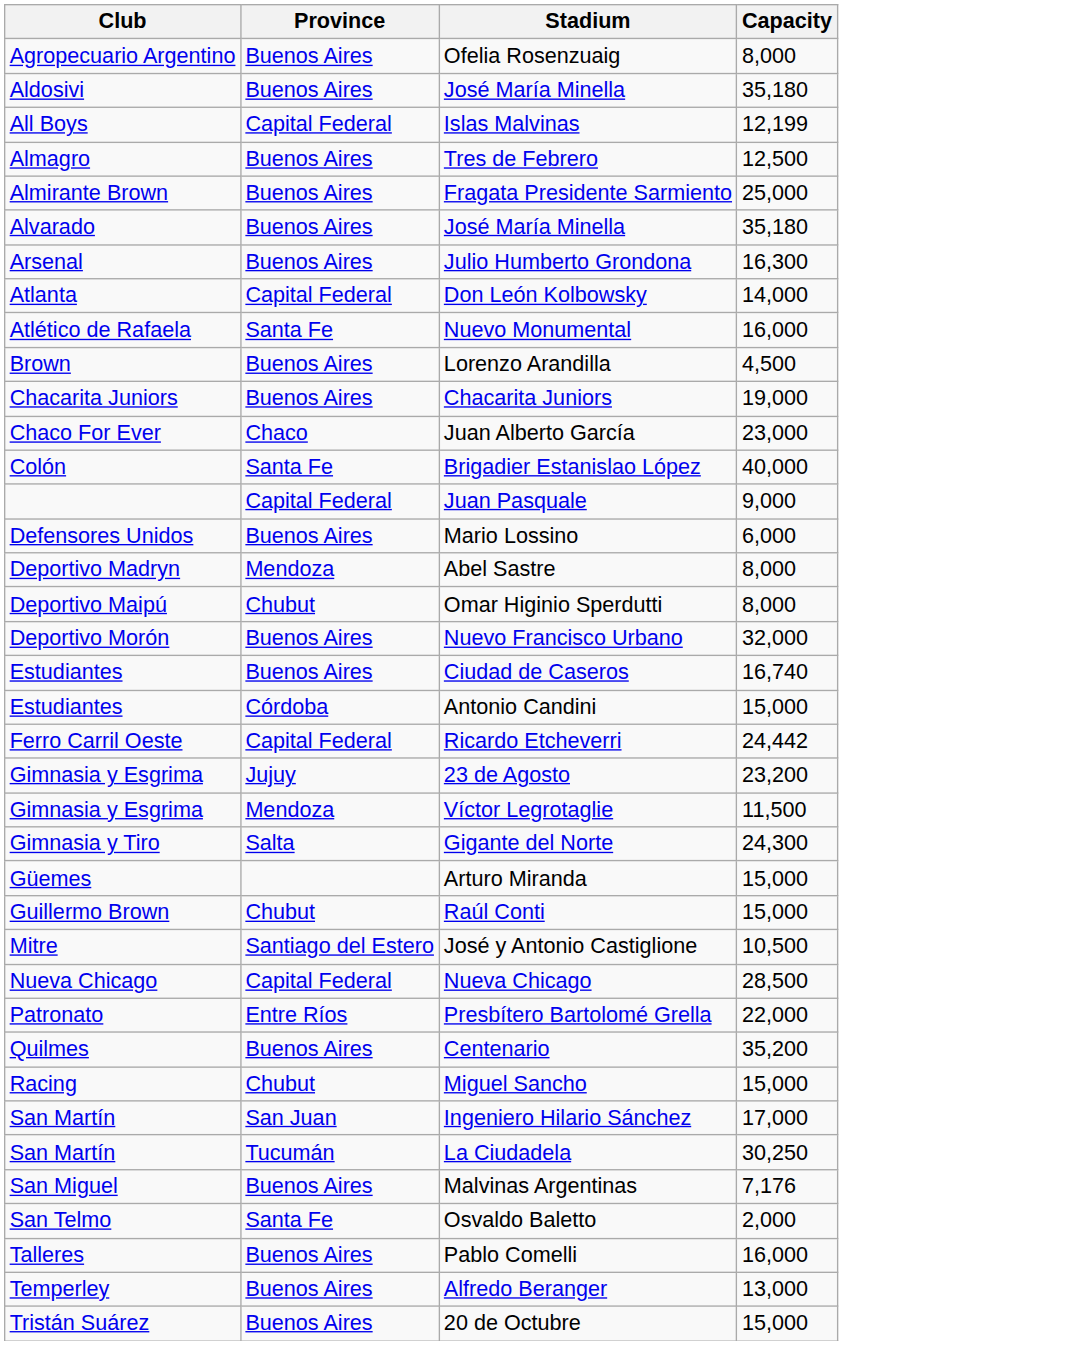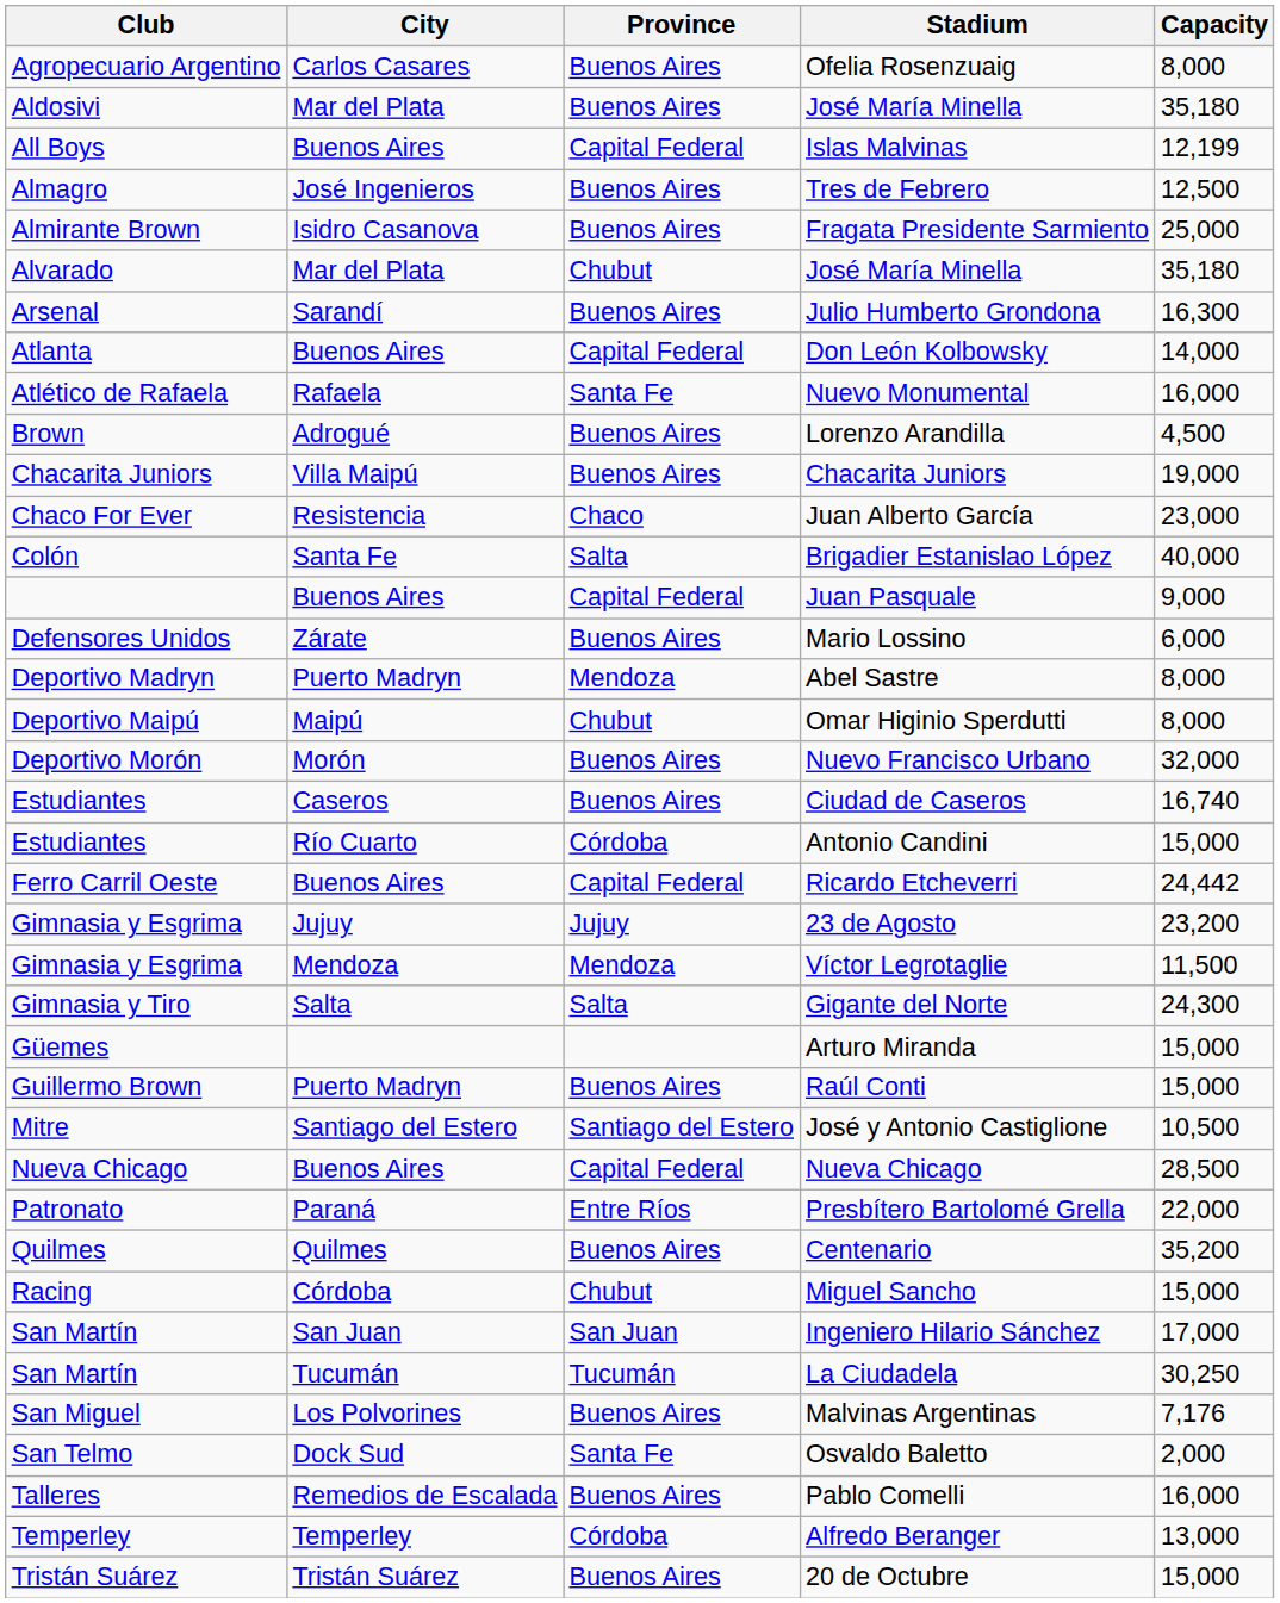 <table class="wikitable sortable">
 <tr>
 <th width=>Club</th>
+<th width=>City</th>
 <th width=>Province</th>
 <th width=>Stadium</th>
 <th width=>Capacity</th>
 </tr>
 <tr>
 <td><a href='#'>Agropecuario Argentino</a></td>
+<td><a href='#'>Carlos Casares</a></td>
 <td><a href='#'>Buenos Aires</a></td>
 <td>Ofelia Rosenzuaig</td>
 <td>8,000</td>
 </tr>
 <tr>
 <td><a href='#'>Aldosivi</a></td>
+<td><a href='#'>Mar del Plata</a></td>
 <td><a href='#'>Buenos Aires</a></td>
 <td><a href='#'>José María Minella</a></td>
 <td>35,180</td>
 </tr>
 <tr>
 <td><a href='#'>All Boys</a></td>
+<td><a href='#'>Buenos Aires</a></td>
 <td><a href='#'>Capital Federal</a></td>
 <td><a href='#'>Islas Malvinas</a></td>
 <td>12,199</td>
 </tr>
 <tr>
 <td><a href='#'>Almagro</a></td>
+<td><a href='#'>José Ingenieros</a></td>
 <td><a href='#'>Buenos Aires</a></td>
 <td><a href='#'>Tres de Febrero</a></td>
 <td>12,500</td>
 </tr>
 <tr>
 <td><a href='#'>Almirante Brown</a></td>
+<td><a href='#'>Isidro Casanova</a></td>
 <td><a href='#'>Buenos Aires</a></td>
 <td><a href='#'>Fragata Presidente Sarmiento</a></td>
 <td>25,000</td>
 </tr>
 <tr>
 <td><a href='#'>Alvarado</a></td>
-<td><a href='#'>Buenos Aires</a></td>
+<td><a href='#'>Mar del Plata</a></td>
+<td><a href='#'>Chubut</a></td>
 <td><a href='#'>José María Minella</a></td>
 <td>35,180</td>
 </tr>
 <tr>
 <td><a href='#'>Arsenal</a></td>
+<td><a href='#'>Sarandí</a></td>
 <td><a href='#'>Buenos Aires</a></td>
 <td><a href='#'>Julio Humberto Grondona</a></td>
 <td>16,300</td>
 </tr>
 <tr>
 <td><a href='#'>Atlanta</a></td>
+<td><a href='#'>Buenos Aires</a></td>
 <td><a href='#'>Capital Federal</a></td>
 <td><a href='#'>Don León Kolbowsky</a></td>
 <td>14,000</td>
 </tr>
 <tr>
 <td><a href='#'>Atlético de Rafaela</a></td>
+<td><a href='#'>Rafaela</a></td>
 <td><a href='#'>Santa Fe</a></td>
 <td><a href='#'>Nuevo Monumental</a></td>
 <td>16,000</td>
 </tr>
 <tr>
 <td><a href='#'>Brown</a></td>
+<td><a href='#'>Adrogué</a></td>
 <td><a href='#'>Buenos Aires</a></td>
 <td>Lorenzo Arandilla</td>
 <td>4,500</td>
 </tr>
 <tr>
 <td><a href='#'>Chacarita Juniors</a></td>
+<td><a href='#'>Villa Maipú</a></td>
 <td><a href='#'>Buenos Aires</a></td>
 <td><a href='#'>Chacarita Juniors</a></td>
 <td>19,000</td>
 </tr>
 <tr>
 <td><a href='#'>Chaco For Ever</a></td>
+<td><a href='#'>Resistencia</a></td>
 <td><a href='#'>Chaco</a></td>
 <td>Juan Alberto García</td>
 <td>23,000</td>
 </tr>
 <tr>
 <td><a href='#'>Colón</a></td>
 <td><a href='#'>Santa Fe</a></td>
+<td><a href='#'>Salta</a></td>
 <td><a href='#'>Brigadier Estanislao López</a></td>
 <td>40,000</td>
 </tr>
 <tr>
 <td></td>
+<td><a href='#'>Buenos Aires</a></td>
 <td><a href='#'>Capital Federal</a></td>
 <td><a href='#'>Juan Pasquale</a></td>
 <td>9,000</td>
 </tr>
 <tr>
 <td><a href='#'>Defensores Unidos</a></td>
+<td><a href='#'>Zárate</a></td>
 <td><a href='#'>Buenos Aires</a></td>
 <td>Mario Lossino</td>
 <td>6,000</td>
 </tr>
 <tr>
 <td><a href='#'>Deportivo Madryn</a></td>
+<td><a href='#'>Puerto Madryn</a></td>
 <td><a href='#'>Mendoza</a></td>
 <td>Abel Sastre</td>
 <td>8,000</td>
 </tr>
 <tr>
 <td><a href='#'>Deportivo Maipú</a></td>
+<td><a href='#'>Maipú</a></td>
 <td><a href='#'>Chubut</a></td>
 <td>Omar Higinio Sperdutti</td>
 <td>8,000</td>
 </tr>
 <tr>
 <td><a href='#'>Deportivo Morón</a></td>
+<td><a href='#'>Morón</a></td>
 <td><a href='#'>Buenos Aires</a></td>
 <td><a href='#'>Nuevo Francisco Urbano</a></td>
 <td>32,000</td>
 </tr>
 <tr>
 <td><a href='#'>Estudiantes</a></td>
+<td><a href='#'>Caseros</a></td>
 <td><a href='#'>Buenos Aires</a></td>
 <td><a href='#'>Ciudad de Caseros</a></td>
 <td>16,740</td>
 </tr>
 <tr>
 <td><a href='#'>Estudiantes</a></td>
+<td><a href='#'>Río Cuarto</a></td>
 <td><a href='#'>Córdoba</a></td>
 <td>Antonio Candini</td>
 <td>15,000</td>
 </tr>
 <tr>
 <td><a href='#'>Ferro Carril Oeste</a></td>
+<td><a href='#'>Buenos Aires</a></td>
 <td><a href='#'>Capital Federal</a></td>
 <td><a href='#'>Ricardo Etcheverri</a></td>
 <td>24,442</td>
 </tr>
 <tr>
 <td><a href='#'>Gimnasia y Esgrima</a></td>
 <td><a href='#'>Jujuy</a></td>
+<td><a href='#'>Jujuy</a></td>
 <td><a href='#'>23 de Agosto</a></td>
 <td>23,200</td>
 </tr>
 <tr>
 <td><a href='#'>Gimnasia y Esgrima</a></td>
+<td><a href='#'>Mendoza</a></td>
 <td><a href='#'>Mendoza</a></td>
 <td><a href='#'>Víctor Legrotaglie</a></td>
 <td>11,500</td>
 </tr>
 <tr>
 <td><a href='#'>Gimnasia y Tiro</a></td>
 <td><a href='#'>Salta</a></td>
+<td><a href='#'>Salta</a></td>
 <td><a href='#'>Gigante del Norte</a></td>
 <td>24,300</td>
 </tr>
 <tr>
 <td><a href='#'>Güemes</a></td>
 <td></td>
+<td></td>
 <td>Arturo Miranda</td>
 <td>15,000</td>
 </tr>
 <tr>
 <td><a href='#'>Guillermo Brown</a></td>
-<td><a href='#'>Chubut</a></td>
+<td><a href='#'>Puerto Madryn</a></td>
+<td><a href='#'>Buenos Aires</a></td>
 <td><a href='#'>Raúl Conti</a></td>
 <td>15,000</td>
 </tr>
 <tr>
 <td><a href='#'>Mitre</a></td>
 <td><a href='#'>Santiago del Estero</a></td>
+<td><a href='#'>Santiago del Estero</a></td>
 <td>José y Antonio Castiglione</td>
 <td>10,500</td>
 </tr>
 <tr>
 <td><a href='#'>Nueva Chicago</a></td>
+<td><a href='#'>Buenos Aires</a></td>
 <td><a href='#'>Capital Federal</a></td>
 <td><a href='#'>Nueva Chicago</a></td>
 <td>28,500</td>
 </tr>
 <tr>
 <td><a href='#'>Patronato</a></td>
+<td><a href='#'>Paraná</a></td>
 <td><a href='#'>Entre Ríos</a></td>
 <td><a href='#'>Presbítero Bartolomé Grella</a></td>
 <td>22,000</td>
 </tr>
 <tr>
+<td><a href='#'>Quilmes</a></td>
 <td><a href='#'>Quilmes</a></td>
 <td><a href='#'>Buenos Aires</a></td>
 <td><a href='#'>Centenario</a></td>
 <td>35,200</td>
 </tr>
 <tr>
 <td><a href='#'>Racing</a></td>
+<td><a href='#'>Córdoba</a></td>
 <td><a href='#'>Chubut</a></td>
 <td><a href='#'>Miguel Sancho</a></td>
 <td>15,000</td>
 </tr>
 <tr>
 <td><a href='#'>San Martín</a></td>
 <td><a href='#'>San Juan</a></td>
+<td><a href='#'>San Juan</a></td>
 <td><a href='#'>Ingeniero Hilario Sánchez</a></td>
 <td>17,000</td>
 </tr>
 <tr>
 <td><a href='#'>San Martín</a></td>
 <td><a href='#'>Tucumán</a></td>
+<td><a href='#'>Tucumán</a></td>
 <td><a href='#'>La Ciudadela</a></td>
 <td>30,250</td>
 </tr>
 <tr>
 <td><a href='#'>San Miguel</a></td>
+<td><a href='#'>Los Polvorines</a></td>
 <td><a href='#'>Buenos Aires</a></td>
 <td>Malvinas Argentinas</td>
 <td>7,176</td>
 </tr>
 <tr>
 <td><a href='#'>San Telmo</a></td>
+<td><a href='#'>Dock Sud</a></td>
 <td><a href='#'>Santa Fe</a></td>
 <td>Osvaldo Baletto</td>
 <td>2,000</td>
 </tr>
 <tr>
 <td><a href='#'>Talleres</a></td>
+<td><a href='#'>Remedios de Escalada</a></td>
 <td><a href='#'>Buenos Aires</a></td>
 <td>Pablo Comelli</td>
 <td>16,000</td>
 </tr>
 <tr>
 <td><a href='#'>Temperley</a></td>
-<td><a href='#'>Buenos Aires</a></td>
+<td><a href='#'>Temperley</a></td>
+<td><a href='#'>Córdoba</a></td>
 <td><a href='#'>Alfredo Beranger</a></td>
 <td>13,000</td>
 </tr>
 <tr>
+<td><a href='#'>Tristán Suárez</a></td>
 <td><a href='#'>Tristán Suárez</a></td>
 <td><a href='#'>Buenos Aires</a></td>
 <td>20 de Octubre</td>
 <td>15,000</td>
 </tr>
 </table>
